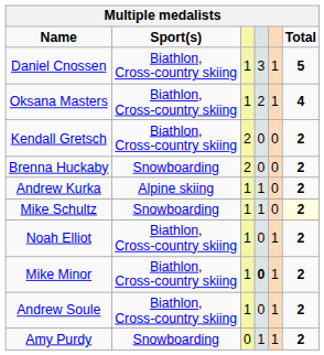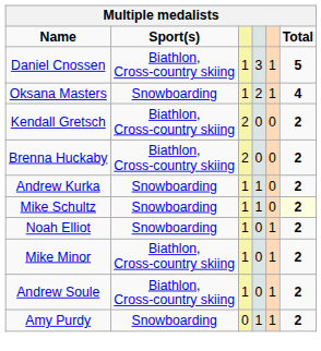 <table class="wikitable" style="font-size:85%;float:right;clear:right;margin-left:1em;text-align:center">
 <tr bgcolor=EFEFEF>
 <th colspan=7>Multiple medalists</th>
 </tr>
 <tr>
 <td><strong>Name</strong></td>
 <td><strong>Sport(s)</strong></td>
 <td bgcolor=F7F6A8></td>
 <td bgcolor=DCE5E5></td>
 <td bgcolor=FFDAB9></td>
 <td><strong>Total</strong></td>
 </tr>
 <tr>
 <td><a href='#'>Daniel Cnossen</a></td>
 <td><a href='#'>Biathlon</a>,<br><a href='#'>Cross-country skiing</a></td>
 <td bgcolor=F7F6A8>1</td>
 <td bgcolor=DCE5E5>3</td>
 <td bgcolor=FFDAB9>1</td>
 <td><strong>5</strong></td>
 </tr>
 <tr>
 <td><a href='#'>Oksana Masters</a></td>
-<td><a href='#'>Biathlon</a>,<br><a href='#'>Cross-country skiing</a></td>
+<td><a href='#'>Snowboarding</a></td>
 <td bgcolor=F7F6A8>1</td>
 <td bgcolor=DCE5E5>2</td>
 <td bgcolor=FFDAB9>1</td>
 <td><strong>4</strong></td>
 </tr>
 <tr>
 <td><a href='#'>Kendall Gretsch</a></td>
 <td><a href='#'>Biathlon</a>,<br><a href='#'>Cross-country skiing</a></td>
 <td bgcolor=F7F6A8>2</td>
 <td bgcolor=DCE5E5>0</td>
 <td bgcolor=FFDAB9>0</td>
 <td><strong>2</strong></td>
 </tr>
 <tr>
 <td><a href='#'>Brenna Huckaby</a></td>
-<td><a href='#'>Snowboarding</a></td>
+<td><a href='#'>Biathlon</a>,<br><a href='#'>Cross-country skiing</a></td>
 <td bgcolor=F7F6A8>2</td>
 <td bgcolor=DCE5E5>0</td>
 <td bgcolor=FFDAB9>0</td>
 <td><strong>2</strong></td>
 </tr>
 <tr>
 <td><a href='#'>Andrew Kurka</a></td>
-<td><a href='#'>Alpine skiing</a></td>
+<td><a href='#'>Snowboarding</a></td>
 <td bgcolor=F7F6A8>1</td>
 <td bgcolor=DCE5E5>1</td>
 <td bgcolor=FFDAB9>0</td>
 <td><strong>2</strong></td>
 </tr>
 <tr>
 <td><a href='#'>Mike Schultz</a></td>
 <td><a href='#'>Snowboarding</a></td>
 <td bgcolor=F7F6A8>1</td>
 <td bgcolor=DCE5E5>1</td>
 <td bgcolor=FFDAB9>0</td>
 <td style="background: lightyellow;"><strong>2</strong></td>
 </tr>
 <tr>
 <td><a href='#'>Noah Elliot</a></td>
-<td><a href='#'>Biathlon</a>,<br><a href='#'>Cross-country skiing</a></td>
+<td><a href='#'>Snowboarding</a></td>
 <td bgcolor=F7F6A8>1</td>
 <td bgcolor=DCE5E5>0</td>
 <td bgcolor=FFDAB9>1</td>
 <td><strong>2</strong></td>
 </tr>
 <tr>
 <td><a href='#'>Mike Minor</a></td>
 <td><a href='#'>Biathlon</a>,<br><a href='#'>Cross-country skiing</a></td>
 <td bgcolor=F7F6A8>1</td>
-<td bgcolor=DCE5E5><strong>0</strong></td>
+<td bgcolor=DCE5E5>0</td>
 <td bgcolor=FFDAB9>1</td>
 <td><strong>2</strong></td>
 </tr>
 <tr>
 <td><a href='#'>Andrew Soule</a></td>
 <td><a href='#'>Biathlon</a>,<br><a href='#'>Cross-country skiing</a></td>
 <td bgcolor=F7F6A8>1</td>
 <td bgcolor=DCE5E5>0</td>
 <td bgcolor=FFDAB9>1</td>
 <td><strong>2</strong></td>
 </tr>
 <tr>
 <td><a href='#'>Amy Purdy</a></td>
 <td><a href='#'>Snowboarding</a></td>
 <td bgcolor=F7F6A8>0</td>
 <td bgcolor=DCE5E5>1</td>
 <td bgcolor=FFDAB9>1</td>
 <td><strong>2</strong></td>
 </tr>
 </table>
